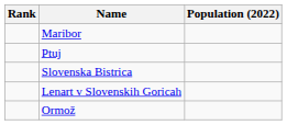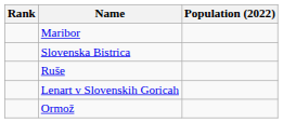 <table class="wikitable sortable">
 <tr>
 <th>Rank</th>
 <th>Name</th>
 <th>Population (2022)</th>
 </tr>
 <tr>
 <td></td>
 <td> <a href='#'>Maribor</a></td>
 <td></td>
 </tr>
 <tr>
 <td></td>
-<td> <a href='#'>Ptuj</a></td>
+<td> <a href='#'>Slovenska Bistrica</a></td>
 <td></td>
 </tr>
 <tr>
 <td></td>
-<td> <a href='#'>Slovenska Bistrica</a></td>
+<td> <a href='#'>Ruše</a></td>
 <td></td>
 </tr>
 <tr>
 <td></td>
 <td> <a href='#'>Lenart v Slovenskih Goricah</a></td>
 <td></td>
 </tr>
 <tr>
 <td></td>
 <td> <a href='#'>Ormož</a></td>
 <td></td>
 </tr>
 </table>
